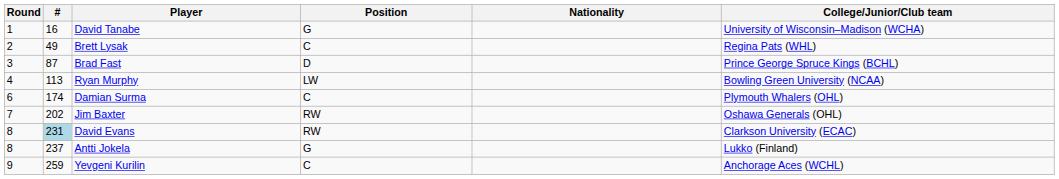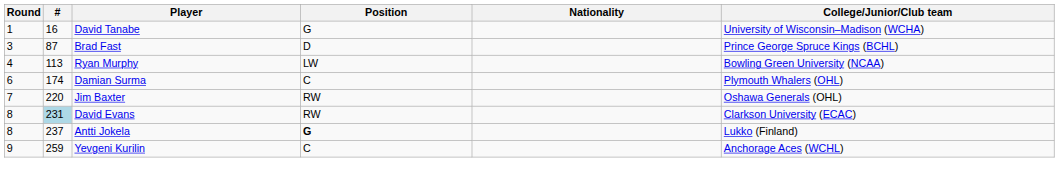 <table class="wikitable">
 <tr>
 <th bgcolor="#DDDDFF" width="2.75%">Round</th>
 <th bgcolor="#DDDDFF" width="2.75%">#</th>
 <th bgcolor="#DDDDFF" width="22.0%">Player</th>
 <th bgcolor="#DDDDFF" width="16.5%">Position</th>
 <th bgcolor="#DDDDFF" width="24.0%">Nationality</th>
 <th bgcolor="#DDDDFF" width="100.0%">College/Junior/Club team</th>
 </tr>
 <tr>
 <td>1</td>
 <td>16</td>
 <td><a href='#'>David Tanabe</a></td>
 <td>G</td>
 <td></td>
 <td><a href='#'>University of Wisconsin–Madison</a> (<a href='#'>WCHA</a>)</td>
-</tr>
-<tr>
-<td>2</td>
-<td>49</td>
-<td><a href='#'>Brett Lysak</a></td>
-<td>C</td>
-<td></td>
-<td><a href='#'>Regina Pats</a> (<a href='#'>WHL</a>)</td>
 </tr>
 <tr>
 <td>3</td>
 <td>87</td>
 <td><a href='#'>Brad Fast</a></td>
 <td>D</td>
 <td></td>
 <td><a href='#'>Prince George Spruce Kings</a> (<a href='#'>BCHL</a>)</td>
 </tr>
 <tr>
 <td>4</td>
 <td>113</td>
 <td><a href='#'>Ryan Murphy</a></td>
 <td>LW</td>
 <td></td>
 <td><a href='#'>Bowling Green University</a> (<a href='#'>NCAA</a>)</td>
 </tr>
 <tr>
 <td>6</td>
 <td>174</td>
 <td><a href='#'>Damian Surma</a></td>
 <td>C</td>
 <td></td>
 <td><a href='#'>Plymouth Whalers</a> (<a href='#'>OHL</a>)</td>
 </tr>
 <tr>
 <td>7</td>
-<td>202</td>
+<td>220</td>
 <td><a href='#'>Jim Baxter</a></td>
 <td>RW</td>
 <td></td>
 <td><a href='#'>Oshawa Generals</a> (OHL)</td>
 </tr>
 <tr>
 <td>8</td>
 <td style="background: lightblue;">231</td>
 <td><a href='#'>David Evans</a></td>
 <td>RW</td>
 <td></td>
 <td><a href='#'>Clarkson University</a> (<a href='#'>ECAC</a>)</td>
 </tr>
 <tr>
 <td>8</td>
 <td>237</td>
 <td><a href='#'>Antti Jokela</a></td>
-<td>G</td>
+<td><strong>G</strong></td>
 <td></td>
 <td><a href='#'>Lukko</a> (Finland)</td>
 </tr>
 <tr>
 <td>9</td>
 <td>259</td>
 <td><a href='#'>Yevgeni Kurilin</a></td>
 <td>C</td>
 <td></td>
 <td><a href='#'>Anchorage Aces</a> (<a href='#'>WCHL</a>)</td>
 </tr>
 </table>
